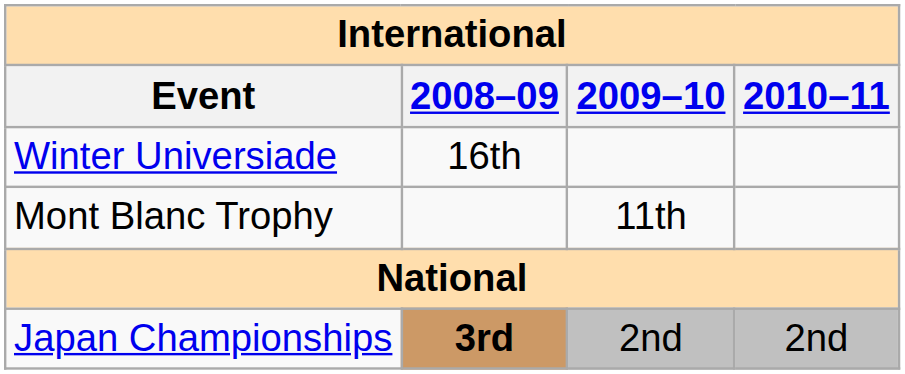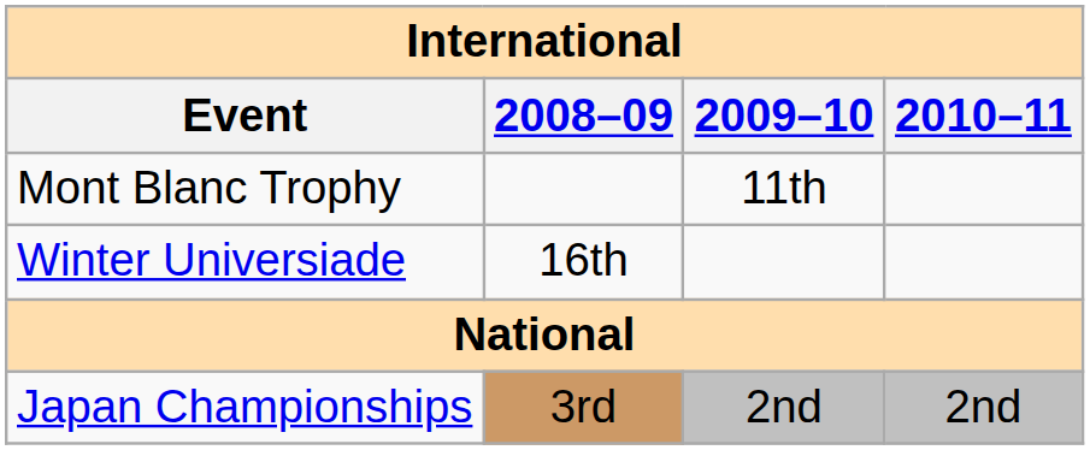 <table class="wikitable" style="text-align:center">
 <tr>
 <th style="background-color: #ffdead; " colspan=4 align=center>International</th>
 </tr>
 <tr>
 <th>Event</th>
 <th><a href='#'>2008–09</a> <br></th>
 <th><a href='#'>2009–10</a> <br></th>
 <th><a href='#'>2010–11</a> <br></th>
 </tr>
 <tr>
+<td align=left>Mont Blanc Trophy</td>
+<td></td>
+<td>11th</td>
+<td></td>
+</tr>
+<tr>
 <td align=left><a href='#'>Winter Universiade</a></td>
 <td>16th</td>
 <td></td>
-<td></td>
-</tr>
-<tr>
-<td align=left>Mont Blanc Trophy</td>
-<td></td>
-<td>11th</td>
 <td></td>
 </tr>
 <tr>
 <th style="background-color: #ffdead; " colspan=4 align=center>National</th>
 </tr>
 <tr>
 <td align=left><a href='#'>Japan Championships</a></td>
-<td bgcolor=cc9966><strong>3rd</strong></td>
+<td bgcolor=cc9966>3rd</td>
 <td bgcolor=silver>2nd</td>
 <td bgcolor=silver>2nd</td>
 </tr>
 </table>
